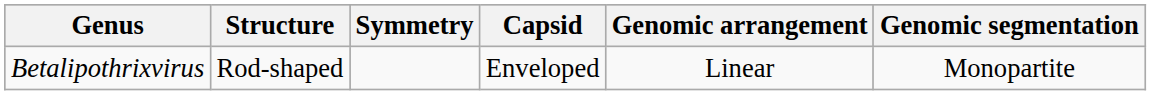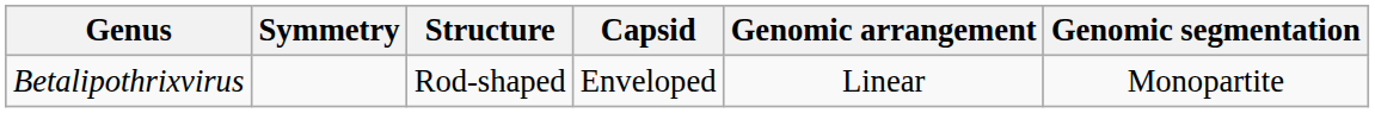 <table class="wikitable sortable" style="text-align:center">
 <tr>
 <th>Genus</th>
+<th>Symmetry</th>
 <th>Structure</th>
-<th>Symmetry</th>
 <th>Capsid</th>
 <th>Genomic arrangement</th>
 <th>Genomic segmentation</th>
 </tr>
 <tr>
 <td><em>Betalipothrixvirus</em></td>
+<td></td>
 <td>Rod-shaped</td>
-<td></td>
 <td>Enveloped</td>
 <td>Linear</td>
 <td>Monopartite</td>
 </tr>
 </table>
